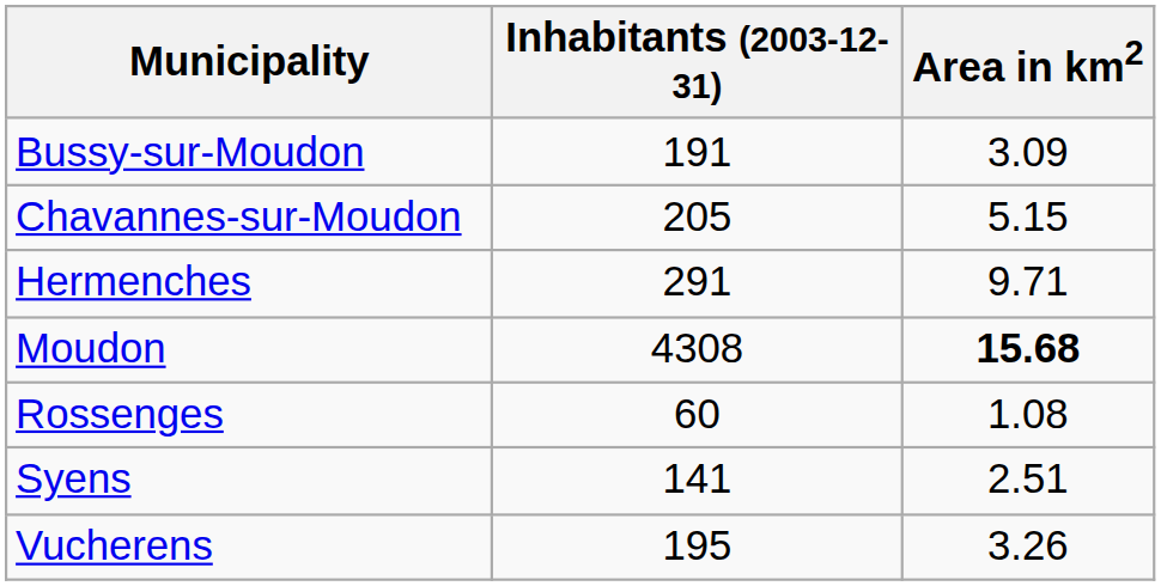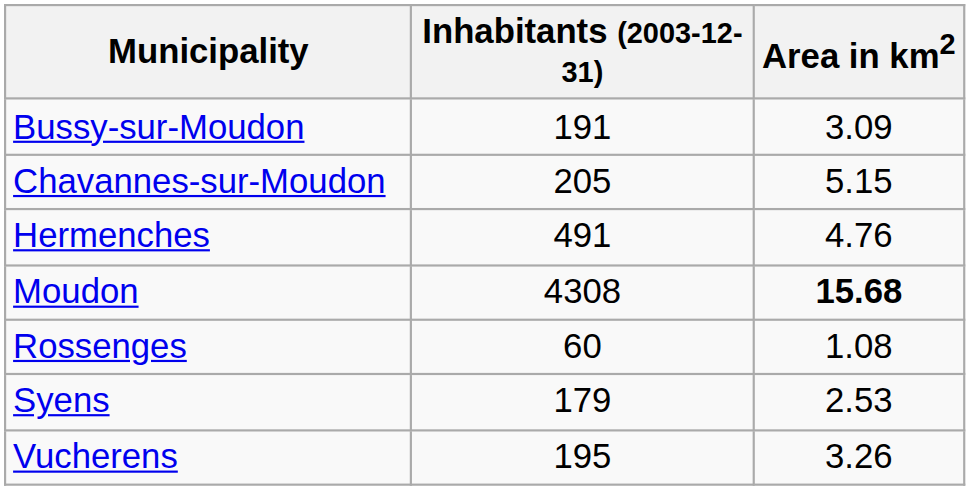 <table class=wikitable>
 <tr>
 <th width="180">Municipality</th>
 <th width="150">Inhabitants <small>(2003-12-31)</small></th>
 <th width="90">Area in km<sup>2</sup></th>
 </tr>
 <tr>
 <td><a href='#'>Bussy-sur-Moudon</a></td>
 <td align="center">191</td>
 <td align="center">3.09</td>
 </tr>
 <tr>
 <td><a href='#'>Chavannes-sur-Moudon</a></td>
 <td align="center">205</td>
 <td align="center">5.15</td>
 </tr>
 <tr>
 <td><a href='#'>Hermenches</a></td>
-<td align="center">291</td>
-<td align="center">9.71</td>
+<td align="center">491</td>
+<td align="center">4.76</td>
 </tr>
 <tr>
 <td><a href='#'>Moudon</a></td>
 <td align="center">4308</td>
 <td align="center"><strong>15.68</strong></td>
 </tr>
 <tr>
 <td><a href='#'>Rossenges</a></td>
 <td align="center">60</td>
 <td align="center">1.08</td>
 </tr>
 <tr>
 <td><a href='#'>Syens</a></td>
-<td align="center">141</td>
-<td align="center">2.51</td>
+<td align="center">179</td>
+<td align="center">2.53</td>
 </tr>
 <tr>
 <td><a href='#'>Vucherens</a></td>
 <td align="center">195</td>
 <td align="center">3.26</td>
 </tr>
 </table>
